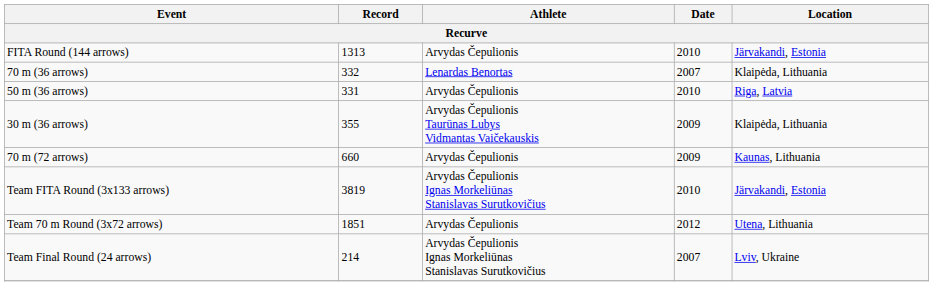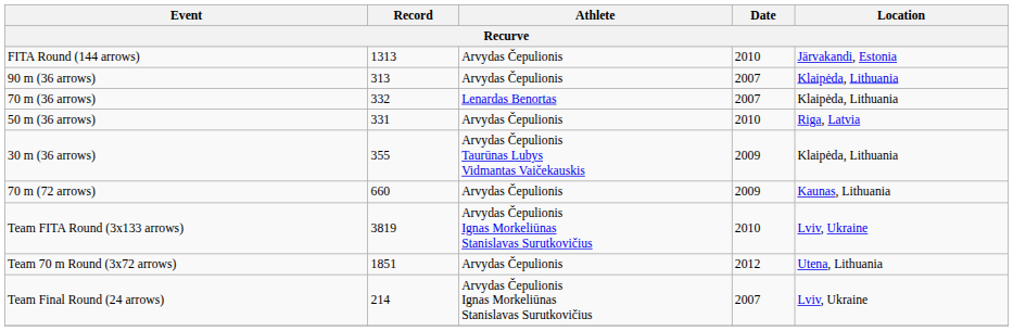 <table class="wikitable" style="font-size:95%; width: 95%;">
 <tr>
 <th>Event</th>
 <th>Record</th>
 <th>Athlete</th>
 <th>Date</th>
 <th>Location</th>
 </tr>
 <tr bgcolor="#DDDDDD">
 <th colspan="5">Recurve</th>
 </tr>
 <tr>
 <td>FITA Round (144 arrows)</td>
 <td>1313</td>
 <td>Arvydas Čepulionis</td>
 <td>2010</td>
 <td> <a href='#'>Järvakandi</a>, <a href='#'>Estonia</a></td>
+</tr>
+<tr>
+<td>90 m (36 arrows)</td>
+<td>313</td>
+<td>Arvydas Čepulionis</td>
+<td>2007</td>
+<td> <a href='#'>Klaipėda</a>, <a href='#'>Lithuania</a></td>
 </tr>
 <tr>
 <td>70 m (36 arrows)</td>
 <td>332</td>
 <td><a href='#'>Lenardas Benortas</a></td>
 <td>2007</td>
 <td> Klaipėda, Lithuania</td>
 </tr>
 <tr>
 <td>50 m (36 arrows)</td>
 <td>331</td>
 <td>Arvydas Čepulionis</td>
 <td>2010</td>
 <td> <a href='#'>Riga</a>, <a href='#'>Latvia</a></td>
 </tr>
 <tr>
 <td>30 m (36 arrows)</td>
 <td>355</td>
 <td>Arvydas Čepulionis<br><a href='#'>Taurūnas Lubys</a><br><a href='#'>Vidmantas Vaičekauskis</a></td>
 <td>2009</td>
 <td> Klaipėda, Lithuania</td>
 </tr>
 <tr>
 <td>70 m (72 arrows)</td>
 <td>660</td>
 <td>Arvydas Čepulionis</td>
 <td>2009</td>
 <td> <a href='#'>Kaunas</a>, Lithuania</td>
 </tr>
 <tr>
 <td>Team FITA Round (3x133 arrows)</td>
 <td>3819</td>
 <td>Arvydas Čepulionis<br><a href='#'>Ignas Morkeliūnas</a><br><a href='#'>Stanislavas Surutkovičius</a></td>
 <td>2010</td>
-<td> <a href='#'>Järvakandi</a>, <a href='#'>Estonia</a></td>
+<td> <a href='#'>Lviv</a>, <a href='#'>Ukraine</a></td>
 </tr>
 <tr>
 <td>Team 70 m Round (3x72 arrows)</td>
 <td>1851</td>
 <td>Arvydas Čepulionis</td>
 <td>2012</td>
 <td> <a href='#'>Utena</a>, Lithuania</td>
 </tr>
 <tr>
 <td>Team Final Round (24 arrows)</td>
 <td>214</td>
 <td>Arvydas Čepulionis<br>Ignas Morkeliūnas<br>Stanislavas Surutkovičius</td>
 <td>2007</td>
 <td> <a href='#'>Lviv</a>, Ukraine</td>
 </tr>
 <tr>
 </tr>
 </table>
